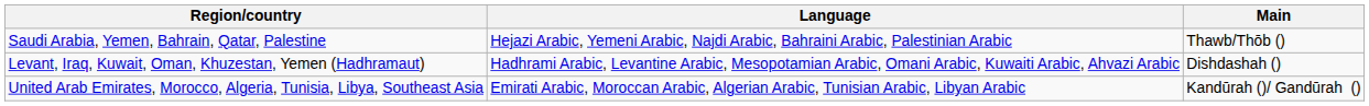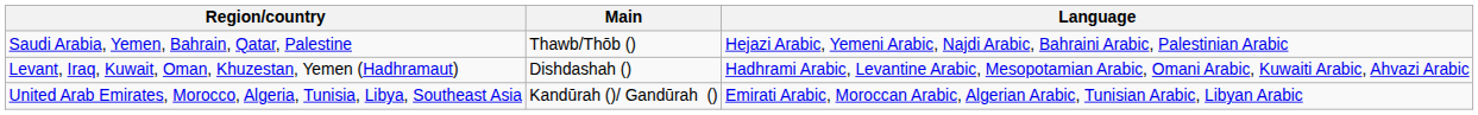 <table class="wikitable">
 <tr>
 <th>Region/country</th>
+<th>Main</th>
 <th>Language</th>
-<th>Main</th>
 </tr>
 <tr>
 <td><a href='#'>Saudi Arabia</a>, <a href='#'>Yemen</a>, <a href='#'>Bahrain</a>, <a href='#'>Qatar</a>, <a href='#'>Palestine</a></td>
+<td>Thawb/Thōb ()</td>
 <td><a href='#'>Hejazi Arabic</a>, <a href='#'>Yemeni Arabic</a>, <a href='#'>Najdi Arabic</a>, <a href='#'>Bahraini Arabic</a>, <a href='#'>Palestinian Arabic</a></td>
-<td>Thawb/Thōb ()</td>
 </tr>
 <tr>
 <td><a href='#'>Levant</a>, <a href='#'>Iraq</a>, <a href='#'>Kuwait</a>, <a href='#'>Oman</a>, <a href='#'>Khuzestan</a>, Yemen (<a href='#'>Hadhramaut</a>)</td>
+<td>Dishdashah ()</td>
 <td><a href='#'>Hadhrami Arabic</a>, <a href='#'>Levantine Arabic</a>, <a href='#'>Mesopotamian Arabic</a>, <a href='#'>Omani Arabic</a>, <a href='#'>Kuwaiti Arabic</a>, <a href='#'>Ahvazi Arabic</a></td>
-<td>Dishdashah ()</td>
 </tr>
 <tr>
 <td><a href='#'>United Arab Emirates</a>, <a href='#'>Morocco</a>, <a href='#'>Algeria</a>, <a href='#'>Tunisia</a>, <a href='#'>Libya</a>, <a href='#'>Southeast Asia</a></td>
+<td>Kandūrah ()/ Gandūrah  ()</td>
 <td><a href='#'>Emirati Arabic</a>, <a href='#'>Moroccan Arabic</a>, <a href='#'>Algerian Arabic</a>, <a href='#'>Tunisian Arabic</a>, <a href='#'>Libyan Arabic</a></td>
-<td>Kandūrah ()/ Gandūrah  ()</td>
 </tr>
 </table>
